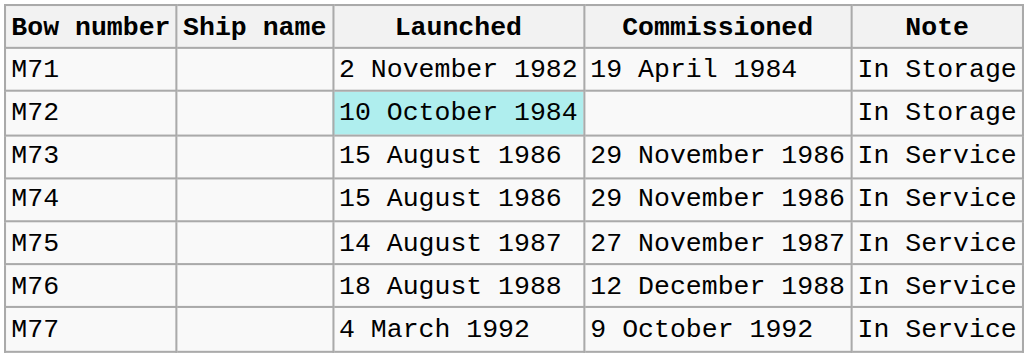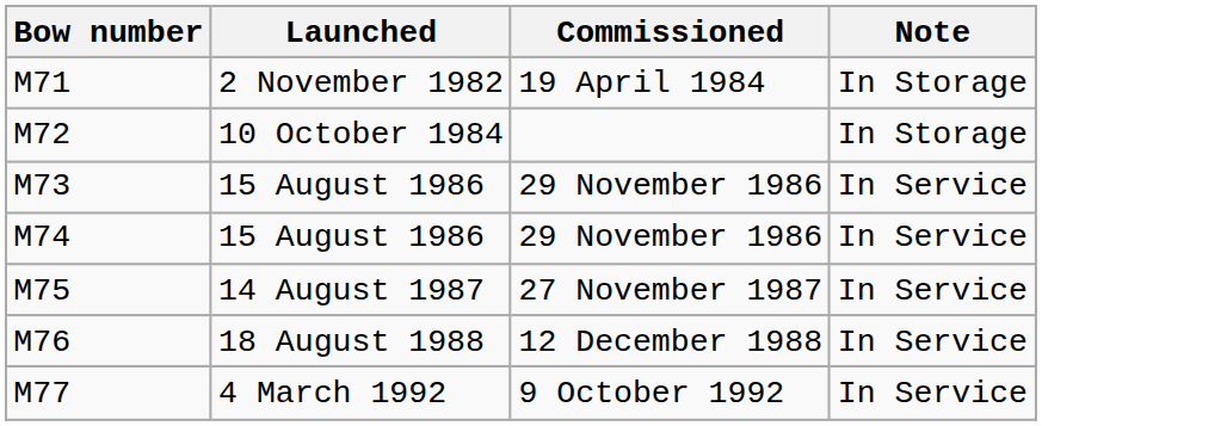 <table class="wikitable">
 <tr>
 <th>Bow number</th>
-<th>Ship name</th>
 <th>Launched</th>
 <th>Commissioned</th>
 <th>Note</th>
 </tr>
 <tr>
 <td>M71</td>
-<td></td>
 <td>2 November 1982</td>
 <td>19 April 1984</td>
 <td>In Storage</td>
 </tr>
 <tr>
 <td>M72</td>
-<td></td>
-<td style="background: paleturquoise;">10 October 1984</td>
+<td>10 October 1984</td>
 <td></td>
 <td>In Storage</td>
 </tr>
 <tr>
 <td>M73</td>
-<td></td>
 <td>15 August 1986</td>
 <td>29 November 1986</td>
 <td>In Service</td>
 </tr>
 <tr>
 <td>M74</td>
-<td></td>
 <td>15 August 1986</td>
 <td>29 November 1986</td>
 <td>In Service</td>
 </tr>
 <tr>
 <td>M75</td>
-<td></td>
 <td>14 August 1987</td>
 <td>27 November 1987</td>
 <td>In Service</td>
 </tr>
 <tr>
 <td>M76</td>
-<td></td>
 <td>18 August 1988</td>
 <td>12 December 1988</td>
 <td>In Service</td>
 </tr>
 <tr>
 <td>M77</td>
-<td></td>
 <td>4 March 1992</td>
 <td>9 October 1992</td>
 <td>In Service</td>
 </tr>
 </table>
